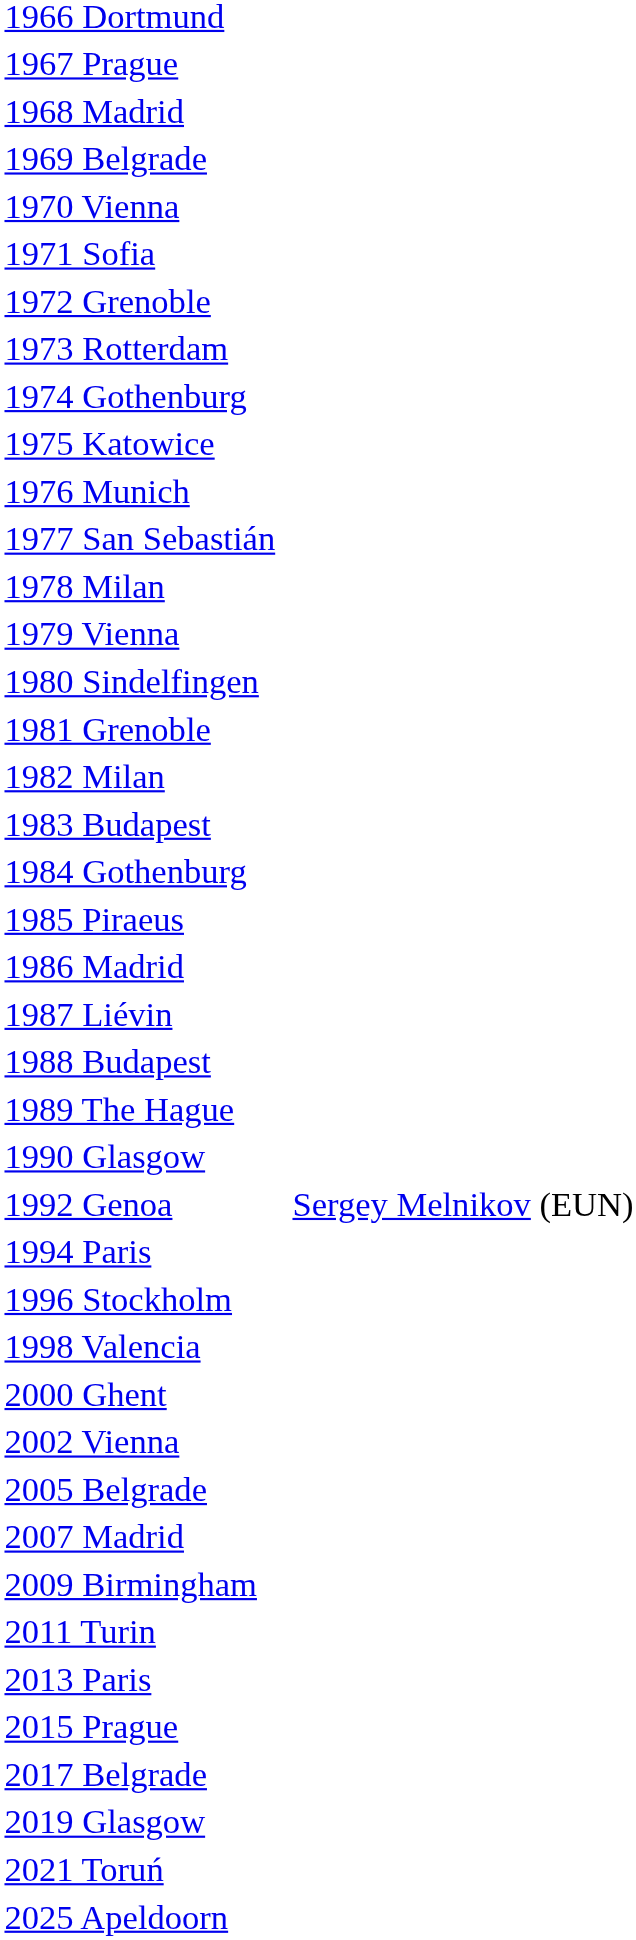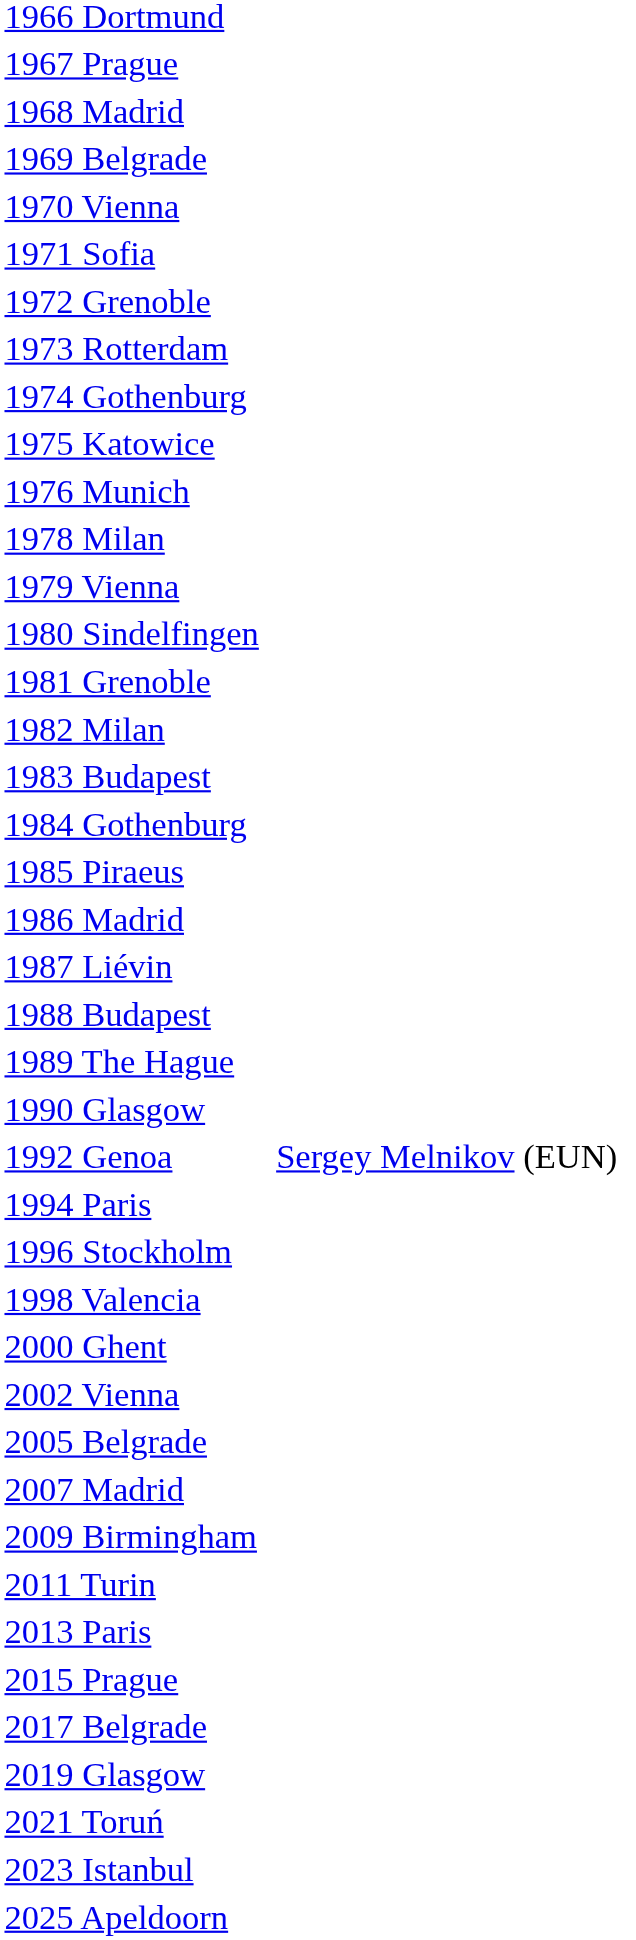 <table>
 <tr>
 <td><a href='#'>1966 Dortmund</a><br></td>
 <td></td>
 <td></td>
 <td></td>
 </tr>
 <tr>
 <td><a href='#'>1967 Prague</a><br></td>
 <td></td>
 <td></td>
 <td></td>
 </tr>
 <tr>
 <td><a href='#'>1968 Madrid</a><br></td>
 <td></td>
 <td></td>
 <td></td>
 </tr>
 <tr>
 <td><a href='#'>1969 Belgrade</a><br></td>
 <td></td>
 <td></td>
 <td></td>
 </tr>
 <tr>
 <td><a href='#'>1970 Vienna</a><br></td>
 <td></td>
 <td></td>
 <td></td>
 </tr>
 <tr>
 <td><a href='#'>1971 Sofia</a><br></td>
 <td></td>
 <td></td>
 <td></td>
 </tr>
 <tr>
 <td><a href='#'>1972 Grenoble</a><br></td>
 <td></td>
 <td></td>
 <td></td>
 </tr>
 <tr>
 <td><a href='#'>1973 Rotterdam</a><br></td>
 <td></td>
 <td></td>
 <td></td>
 </tr>
 <tr>
 <td><a href='#'>1974 Gothenburg</a><br></td>
 <td></td>
 <td></td>
 <td></td>
 </tr>
 <tr>
 <td><a href='#'>1975 Katowice</a><br></td>
 <td></td>
 <td></td>
 <td></td>
 </tr>
 <tr>
 <td><a href='#'>1976 Munich</a><br></td>
-<td></td>
-<td></td>
-<td></td>
-</tr>
-<tr>
-<td><a href='#'>1977 San Sebastián</a><br></td>
 <td></td>
 <td></td>
 <td></td>
 </tr>
 <tr>
 <td><a href='#'>1978 Milan</a><br></td>
 <td></td>
 <td></td>
 <td></td>
 </tr>
 <tr>
 <td><a href='#'>1979 Vienna</a><br></td>
 <td></td>
 <td></td>
 <td></td>
 </tr>
 <tr>
 <td><a href='#'>1980 Sindelfingen</a><br></td>
 <td></td>
 <td></td>
 <td></td>
 </tr>
 <tr>
 <td><a href='#'>1981 Grenoble</a><br></td>
 <td></td>
 <td></td>
 <td></td>
 </tr>
 <tr>
 <td><a href='#'>1982 Milan</a><br></td>
 <td></td>
 <td></td>
 <td></td>
 </tr>
 <tr>
 <td><a href='#'>1983 Budapest</a><br></td>
 <td></td>
 <td></td>
 <td></td>
 </tr>
 <tr>
 <td><a href='#'>1984 Gothenburg</a><br></td>
 <td></td>
 <td></td>
 <td></td>
 </tr>
 <tr>
 <td><a href='#'>1985 Piraeus</a><br></td>
 <td></td>
 <td></td>
 <td></td>
 </tr>
 <tr>
 <td><a href='#'>1986 Madrid</a><br></td>
 <td></td>
 <td></td>
 <td></td>
 </tr>
 <tr>
 <td><a href='#'>1987 Liévin</a><br></td>
 <td></td>
 <td></td>
 <td></td>
 </tr>
 <tr>
 <td><a href='#'>1988 Budapest</a><br></td>
 <td></td>
 <td></td>
 <td></td>
 </tr>
 <tr>
 <td><a href='#'>1989 The Hague</a><br></td>
 <td></td>
 <td></td>
 <td></td>
 </tr>
 <tr>
 <td><a href='#'>1990 Glasgow</a><br></td>
 <td></td>
 <td></td>
 <td></td>
 </tr>
 <tr>
 <td><a href='#'>1992 Genoa</a><br></td>
 <td></td>
 <td> <a href='#'>Sergey Melnikov</a> (EUN)</td>
 <td></td>
 </tr>
 <tr>
 <td><a href='#'>1994 Paris</a><br></td>
 <td></td>
 <td></td>
 <td></td>
 </tr>
 <tr>
 <td><a href='#'>1996 Stockholm</a><br></td>
 <td></td>
 <td></td>
 <td></td>
 </tr>
 <tr>
 <td><a href='#'>1998 Valencia</a><br></td>
 <td></td>
 <td></td>
 <td></td>
 </tr>
 <tr>
 <td><a href='#'>2000 Ghent</a><br></td>
 <td></td>
 <td></td>
 <td></td>
 </tr>
 <tr>
 <td><a href='#'>2002 Vienna</a><br></td>
 <td></td>
 <td></td>
 <td></td>
 </tr>
 <tr>
 <td><a href='#'>2005 Belgrade</a><br></td>
 <td></td>
 <td></td>
 <td></td>
 </tr>
 <tr>
 <td><a href='#'>2007 Madrid</a><br></td>
 <td></td>
 <td></td>
 <td></td>
 </tr>
 <tr>
 <td><a href='#'>2009 Birmingham</a><br></td>
 <td></td>
 <td></td>
 <td></td>
 </tr>
 <tr>
 <td><a href='#'>2011 Turin</a><br></td>
 <td></td>
 <td></td>
 <td></td>
 </tr>
 <tr>
 <td><a href='#'>2013 Paris</a><br></td>
 <td></td>
 <td></td>
 <td></td>
 </tr>
 <tr>
 <td><a href='#'>2015 Prague</a><br></td>
 <td></td>
 <td></td>
 <td></td>
 </tr>
 <tr>
 <td><a href='#'>2017 Belgrade</a><br></td>
 <td></td>
 <td></td>
 <td></td>
 </tr>
 <tr>
 <td><a href='#'>2019 Glasgow</a><br></td>
 <td></td>
 <td></td>
 <td></td>
 </tr>
 <tr>
 <td><a href='#'>2021 Toruń</a><br></td>
 <td></td>
 <td></td>
 <td></td>
 </tr>
 <tr>
+<td><a href='#'>2023 Istanbul</a><br></td>
+<td></td>
+<td></td>
+<td></td>
+</tr>
+<tr>
 <td><a href='#'>2025 Apeldoorn</a><br></td>
 <td></td>
 <td></td>
 <td></td>
 </tr>
 </table>
